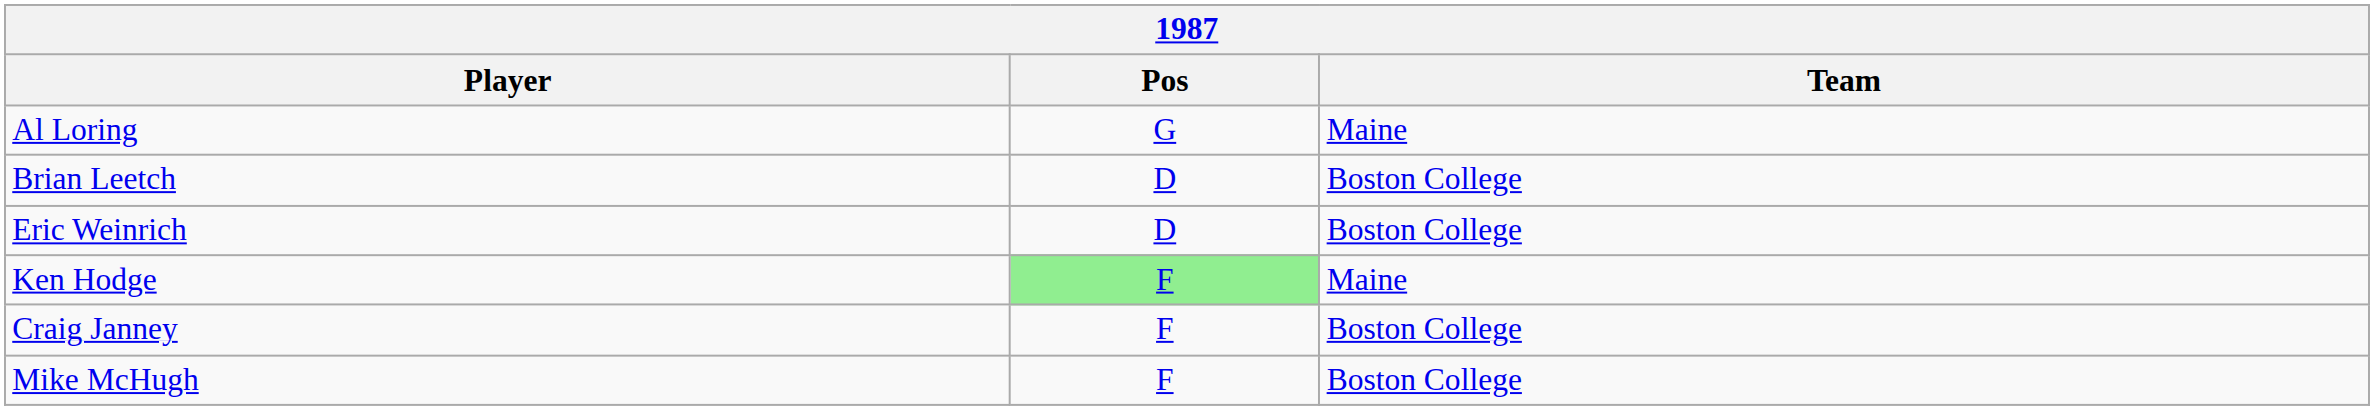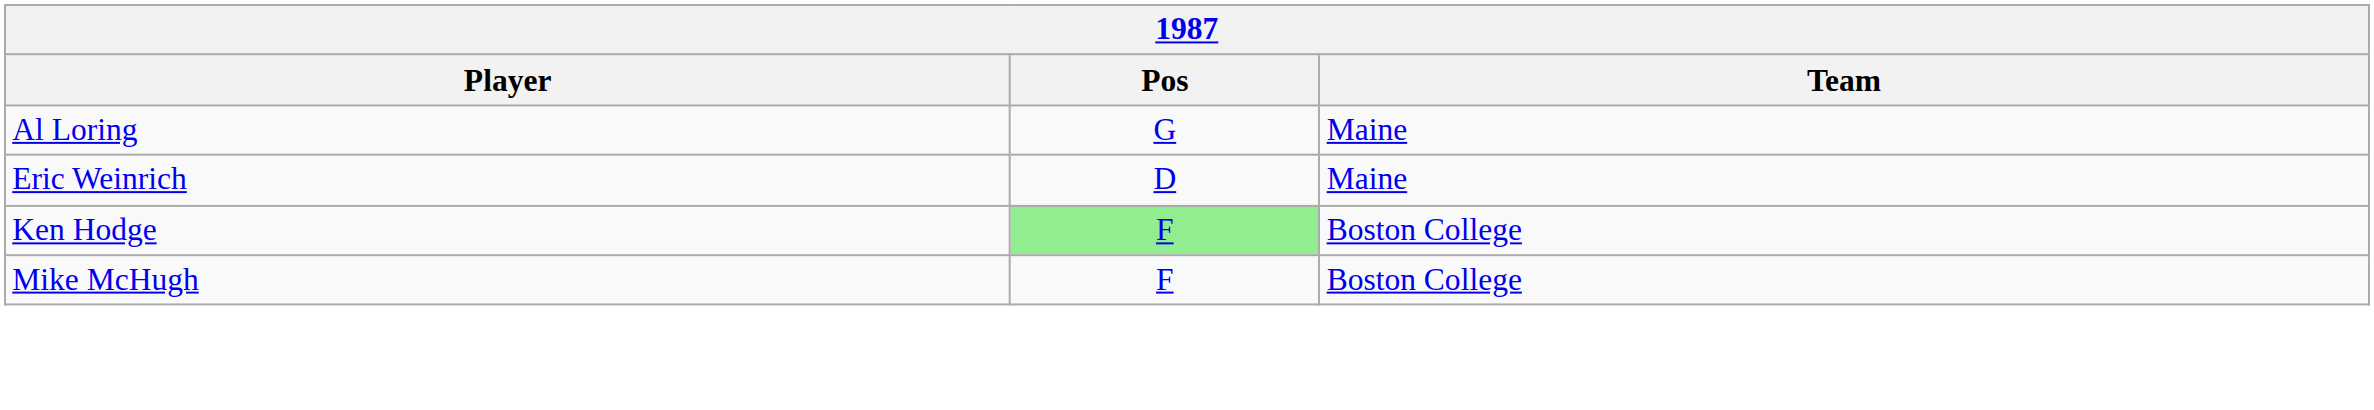 <table class="wikitable" width=95%>
 <tr>
 <th colspan=3><a href='#'>1987</a></th>
 </tr>
 <tr>
 <th>Player</th>
 <th>Pos</th>
 <th>Team</th>
 </tr>
 <tr>
 <td><a href='#'>Al Loring</a></td>
 <td align=center><a href='#'>G</a></td>
 <td><a href='#'>Maine</a></td>
 </tr>
 <tr>
-<td><a href='#'>Brian Leetch</a></td>
-<td align=center><a href='#'>D</a></td>
-<td><a href='#'>Boston College</a></td>
-</tr>
-<tr>
 <td><a href='#'>Eric Weinrich</a></td>
 <td align=center><a href='#'>D</a></td>
-<td><a href='#'>Boston College</a></td>
+<td><a href='#'>Maine</a></td>
 </tr>
 <tr>
 <td><a href='#'>Ken Hodge</a></td>
 <td align=center style="background: lightgreen;"><a href='#'>F</a></td>
-<td><a href='#'>Maine</a></td>
-</tr>
-<tr>
-<td><a href='#'>Craig Janney</a></td>
-<td align=center><a href='#'>F</a></td>
 <td><a href='#'>Boston College</a></td>
 </tr>
 <tr>
 <td><a href='#'>Mike McHugh</a></td>
 <td align=center><a href='#'>F</a></td>
 <td><a href='#'>Boston College</a></td>
 </tr>
 </table>
